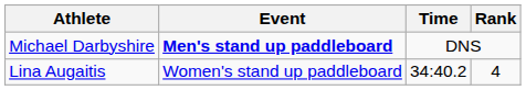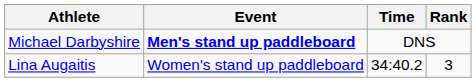 <table class=wikitable style=font-size:90%;text-align:center>
 <tr>
 <th>Athlete</th>
 <th>Event</th>
 <th>Time</th>
 <th>Rank</th>
 </tr>
 <tr>
 <td align=left><a href='#'>Michael Darbyshire</a></td>
 <td align=left><strong><a href='#'>Men's stand up paddleboard</a></strong></td>
 <td colspan=2>DNS</td>
 </tr>
 <tr>
 <td align=left><a href='#'>Lina Augaitis</a></td>
 <td align=left><a href='#'>Women's stand up paddleboard</a></td>
 <td>34:40.2</td>
-<td>4</td>
+<td>3</td>
 </tr>
 </table>
